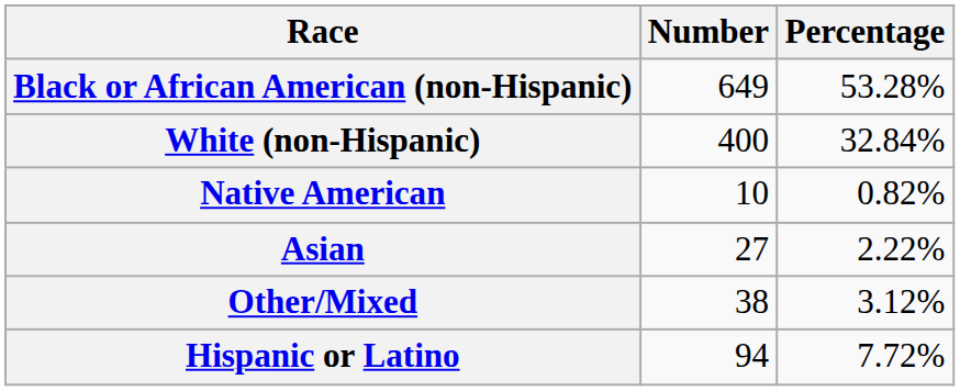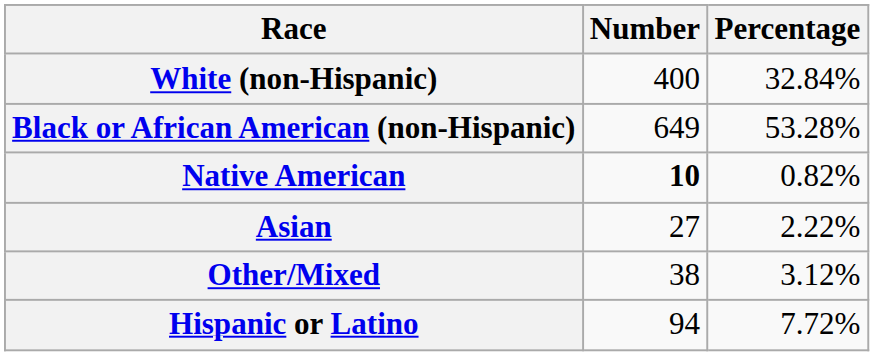 <table class="wikitable" style="text-align:right">
 <tr>
 <th scope="col">Race</th>
 <th scope="col">Number</th>
 <th scope="col">Percentage</th>
 </tr>
 <tr>
+<th scope="row"><a href='#'>White</a> (non-Hispanic)</th>
+<td>400</td>
+<td>32.84%</td>
+</tr>
+<tr>
 <th scope="row"><a href='#'>Black or African American</a> (non-Hispanic)</th>
 <td>649</td>
 <td>53.28%</td>
 </tr>
 <tr>
-<th scope="row"><a href='#'>White</a> (non-Hispanic)</th>
-<td>400</td>
-<td>32.84%</td>
-</tr>
-<tr>
 <th scope="row"><a href='#'>Native American</a></th>
-<td>10</td>
+<td><strong>10</strong></td>
 <td>0.82%</td>
 </tr>
 <tr>
 <th scope="row"><a href='#'>Asian</a></th>
 <td>27</td>
 <td>2.22%</td>
 </tr>
 <tr>
 <th scope="row"><a href='#'>Other/Mixed</a></th>
 <td>38</td>
 <td>3.12%</td>
 </tr>
 <tr>
 <th scope="row"><a href='#'>Hispanic</a> or <a href='#'>Latino</a></th>
 <td>94</td>
 <td>7.72%</td>
 </tr>
 </table>
